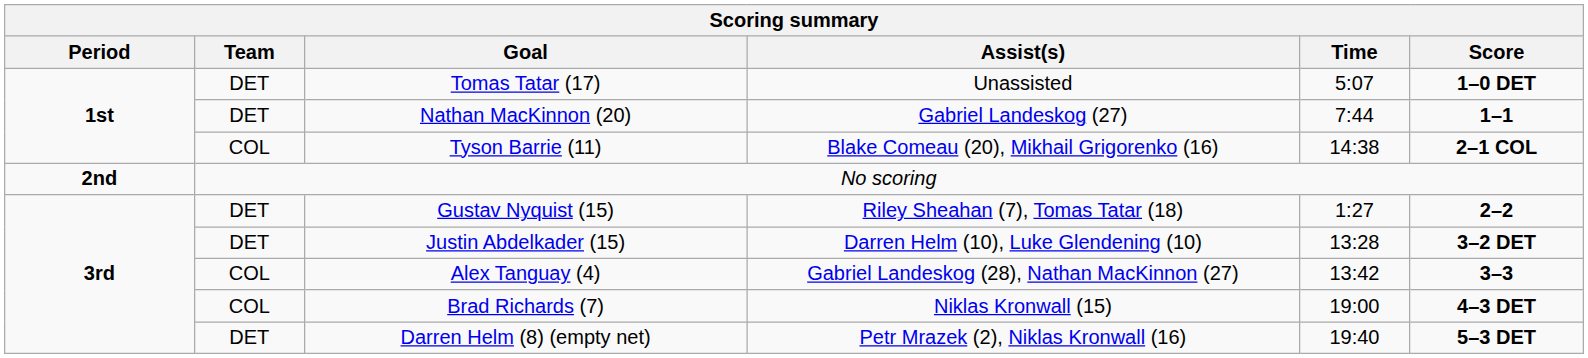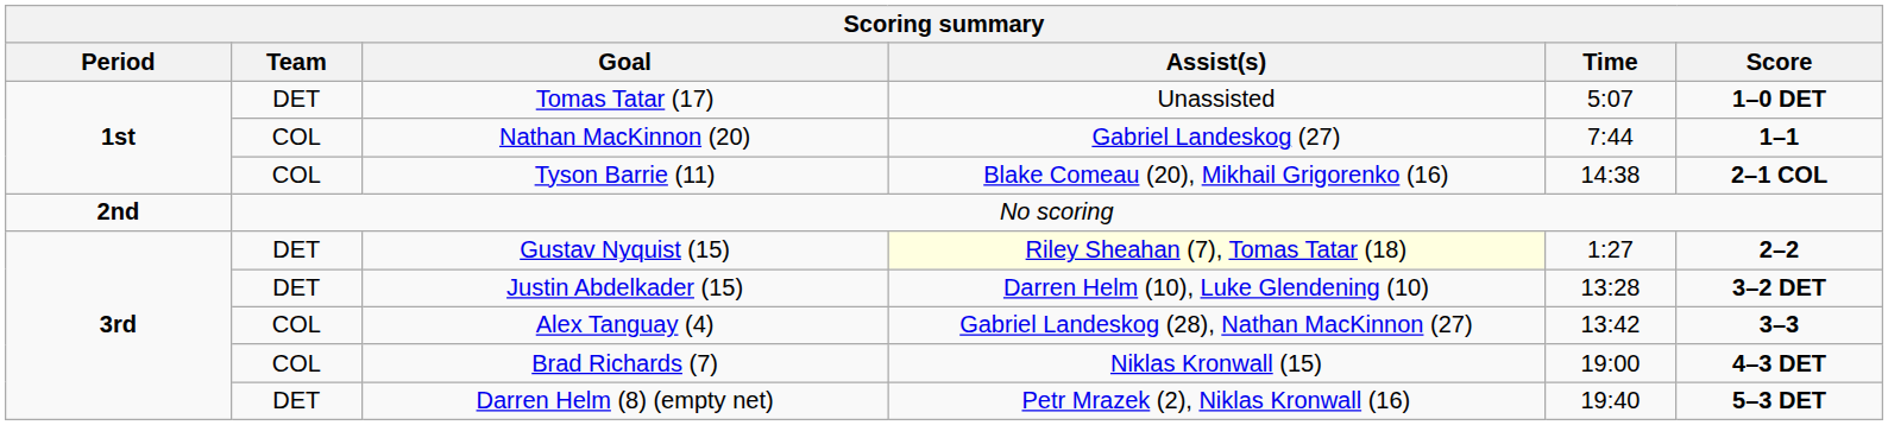 <table style="width:100%;" class="wikitable">
 <tr>
 <th colspan=6>Scoring summary</th>
 </tr>
 <tr>
 <th style="width:12%;">Period</th>
 <th style="width:7%;">Team</th>
 <th style="width:28%;">Goal</th>
 <th style="width:35%;">Assist(s)</th>
 <th style="width:7%;">Time</th>
 <th style="width:11%;">Score</th>
 </tr>
 <tr>
 <td align=center rowspan="3"><strong>1st</strong></td>
 <td align=center>DET</td>
 <td align=center><a href='#'>Tomas Tatar</a> (17)</td>
 <td align=center>Unassisted</td>
 <td align=center>5:07</td>
 <td align=center><strong>1–0 DET</strong></td>
 </tr>
 <tr>
-<td align=center>DET</td>
+<td align=center>COL</td>
 <td align=center><a href='#'>Nathan MacKinnon</a> (20)</td>
 <td align=center><a href='#'>Gabriel Landeskog</a> (27)</td>
 <td align=center>7:44</td>
 <td align=center><strong>1–1</strong></td>
 </tr>
 <tr>
 <td align=center>COL</td>
 <td align=center><a href='#'>Tyson Barrie</a> (11)</td>
 <td align=center><a href='#'>Blake Comeau</a> (20), <a href='#'>Mikhail Grigorenko</a> (16)</td>
 <td align=center>14:38</td>
 <td align=center><strong>2–1 COL</strong></td>
 </tr>
 <tr>
 <td align=center><strong>2nd</strong></td>
 <td colspan="5" align=center><em>No scoring</em></td>
 </tr>
 <tr>
 <td align=center rowspan="5"><strong>3rd</strong></td>
 <td align=center>DET</td>
 <td align=center><a href='#'>Gustav Nyquist</a> (15)</td>
-<td align=center><a href='#'>Riley Sheahan</a> (7), <a href='#'>Tomas Tatar</a> (18)</td>
+<td align=center style="background: lightyellow;"><a href='#'>Riley Sheahan</a> (7), <a href='#'>Tomas Tatar</a> (18)</td>
 <td align=center>1:27</td>
 <td align=center><strong>2–2</strong></td>
 </tr>
 <tr>
 <td align=center>DET</td>
 <td align=center><a href='#'>Justin Abdelkader</a> (15)</td>
 <td align=center><a href='#'>Darren Helm</a> (10), <a href='#'>Luke Glendening</a> (10)</td>
 <td align=center>13:28</td>
 <td align=center><strong>3–2 DET</strong></td>
 </tr>
 <tr>
 <td align=center>COL</td>
 <td align=center><a href='#'>Alex Tanguay</a> (4)</td>
 <td align=center><a href='#'>Gabriel Landeskog</a> (28), <a href='#'>Nathan MacKinnon</a> (27)</td>
 <td align=center>13:42</td>
 <td align=center><strong>3–3</strong></td>
 </tr>
 <tr>
 <td align=center>COL</td>
 <td align=center><a href='#'>Brad Richards</a> (7)</td>
 <td align=center><a href='#'>Niklas Kronwall</a> (15)</td>
 <td align=center>19:00</td>
 <td align=center><strong>4–3 DET</strong></td>
 </tr>
 <tr>
 <td align=center>DET</td>
 <td align=center><a href='#'>Darren Helm</a> (8) (empty net)</td>
 <td align=center><a href='#'>Petr Mrazek</a> (2), <a href='#'>Niklas Kronwall</a> (16)</td>
 <td align=center>19:40</td>
 <td align=center><strong>5–3 DET</strong></td>
 </tr>
 </table>
